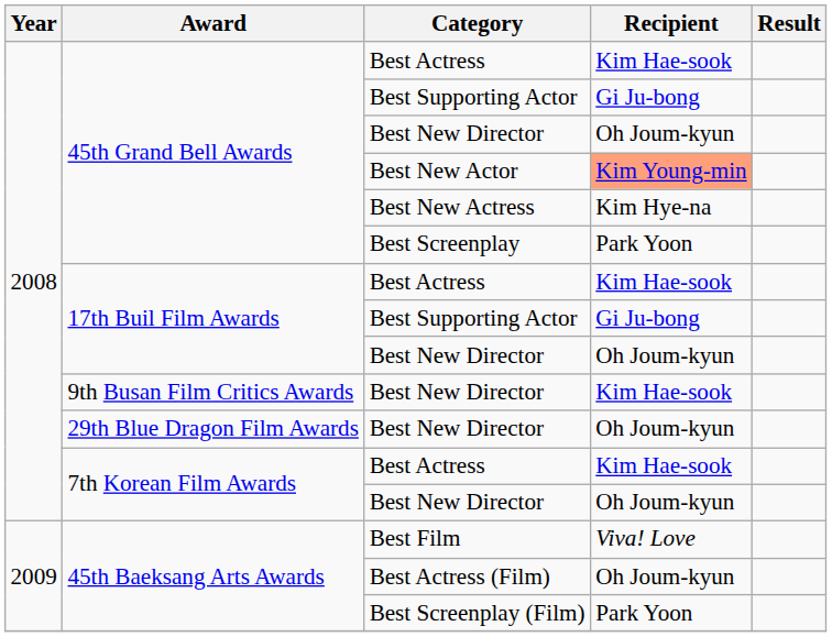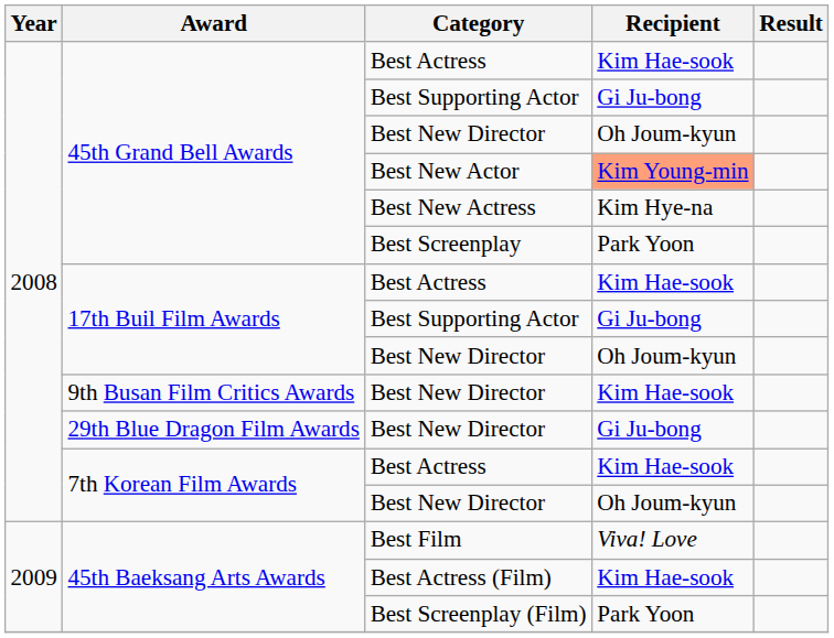 <table class="wikitable">
 <tr>
 <th>Year</th>
 <th>Award</th>
 <th>Category</th>
 <th>Recipient</th>
 <th>Result</th>
 </tr>
 <tr>
 <td rowspan=13>2008</td>
 <td rowspan=6><a href='#'>45th Grand Bell Awards</a></td>
 <td>Best Actress</td>
 <td><a href='#'>Kim Hae-sook</a></td>
 <td></td>
 </tr>
 <tr>
 <td>Best Supporting Actor</td>
 <td><a href='#'>Gi Ju-bong</a></td>
 <td></td>
 </tr>
 <tr>
 <td>Best New Director</td>
 <td>Oh Joum-kyun</td>
 <td></td>
 </tr>
 <tr>
 <td>Best New Actor</td>
 <td style="background: lightsalmon;"><a href='#'>Kim Young-min</a></td>
 <td></td>
 </tr>
 <tr>
 <td>Best New Actress</td>
 <td>Kim Hye-na</td>
 <td></td>
 </tr>
 <tr>
 <td>Best Screenplay</td>
 <td>Park Yoon</td>
 <td></td>
 </tr>
 <tr>
 <td rowspan=3><a href='#'>17th Buil Film Awards</a></td>
 <td>Best Actress</td>
 <td><a href='#'>Kim Hae-sook</a></td>
 <td></td>
 </tr>
 <tr>
 <td>Best Supporting Actor</td>
 <td><a href='#'>Gi Ju-bong</a></td>
 <td></td>
 </tr>
 <tr>
 <td>Best New Director</td>
 <td>Oh Joum-kyun</td>
 <td></td>
 </tr>
 <tr>
 <td>9th <a href='#'>Busan Film Critics Awards</a></td>
 <td>Best New Director</td>
 <td><a href='#'>Kim Hae-sook</a></td>
 <td></td>
 </tr>
 <tr>
 <td><a href='#'>29th Blue Dragon Film Awards</a></td>
 <td>Best New Director</td>
-<td>Oh Joum-kyun</td>
+<td><a href='#'>Gi Ju-bong</a></td>
 <td></td>
 </tr>
 <tr>
 <td rowspan=2>7th <a href='#'>Korean Film Awards</a></td>
 <td>Best Actress</td>
 <td><a href='#'>Kim Hae-sook</a></td>
 <td></td>
 </tr>
 <tr>
 <td>Best New Director</td>
 <td>Oh Joum-kyun</td>
 <td></td>
 </tr>
 <tr>
 <td rowspan=3>2009</td>
 <td rowspan=3><a href='#'>45th Baeksang Arts Awards</a></td>
 <td>Best Film</td>
 <td><em>Viva! Love</em></td>
 <td></td>
 </tr>
 <tr>
 <td>Best Actress (Film)</td>
-<td>Oh Joum-kyun</td>
+<td><a href='#'>Kim Hae-sook</a></td>
 <td></td>
 </tr>
 <tr>
 <td>Best Screenplay (Film)</td>
 <td>Park Yoon</td>
 <td></td>
 </tr>
 <tr>
 </tr>
 </table>
